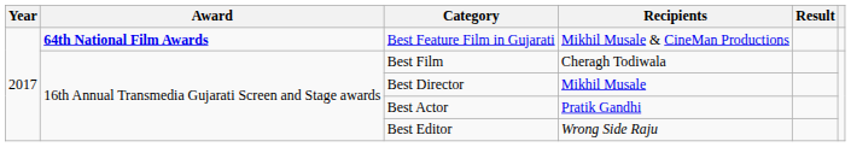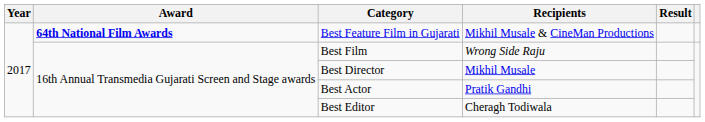 <table class="wikitable plainrowheaders sortable">
 <tr>
 <th>Year</th>
 <th>Award</th>
 <th>Category</th>
 <th>Recipients</th>
 <th>Result</th>
 <th></th>
 </tr>
 <tr>
 <td rowspan="5">2017</td>
 <td><strong><a href='#'>64th National Film Awards</a></strong></td>
 <td><a href='#'>Best Feature Film in Gujarati</a></td>
 <td><a href='#'>Mikhil Musale</a> & <a href='#'>CineMan Productions</a></td>
 <td></td>
 <td></td>
 </tr>
 <tr>
 <td rowspan="4">16th Annual Transmedia Gujarati Screen and Stage awards</td>
 <td>Best Film</td>
-<td>Cheragh Todiwala</td>
+<td><em>Wrong Side Raju</em></td>
 <td></td>
 <td rowspan="4"><br></td>
 </tr>
 <tr>
 <td>Best Director</td>
 <td><a href='#'>Mikhil Musale</a></td>
 <td></td>
 </tr>
 <tr>
 <td>Best Actor</td>
 <td><a href='#'>Pratik Gandhi</a></td>
 <td></td>
 </tr>
 <tr>
 <td>Best Editor</td>
-<td><em>Wrong Side Raju</em></td>
+<td>Cheragh Todiwala</td>
 <td></td>
 </tr>
 </table>
